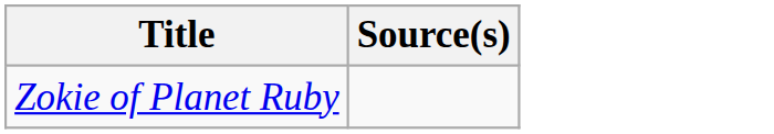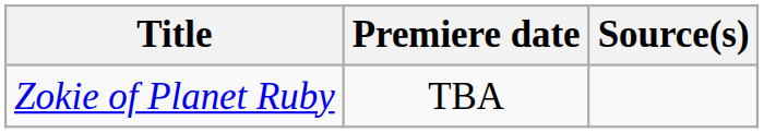 <table class="wikitable plainrowheaders sortable" style="text-align:center;">
 <tr>
 <th scope="col">Title</th>
+<th scope="col">Premiere date</th>
 <th class="unsortable">Source(s)</th>
 </tr>
 <tr>
 <td scope="row" style="text-align:left;"><em><a href='#'>Zokie of Planet Ruby</a></em></td>
+<td>TBA</td>
 <td></td>
 </tr>
 </table>
